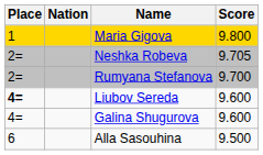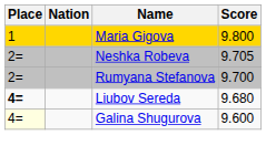 <table class="wikitable">
 <tr>
 <th>Place</th>
 <th>Nation</th>
 <th>Name</th>
 <th>Score</th>
 </tr>
 <tr bgcolor=gold>
 <td>1</td>
 <td></td>
 <td><a href='#'>Maria Gigova</a></td>
 <td>9.800</td>
 </tr>
 <tr bgcolor=silver>
 <td>2=</td>
 <td></td>
 <td><a href='#'>Neshka Robeva</a></td>
 <td>9.705</td>
 </tr>
 <tr bgcolor=silver>
 <td>2=</td>
 <td></td>
 <td><a href='#'>Rumyana Stefanova</a></td>
 <td>9.700</td>
 </tr>
 <tr>
 <td><strong>4=</strong></td>
 <td></td>
 <td><a href='#'>Liubov Sereda</a></td>
-<td>9.600</td>
+<td>9.680</td>
 </tr>
 <tr>
-<td>4=</td>
+<td style="background: lightyellow;">4=</td>
 <td></td>
 <td><a href='#'>Galina Shugurova</a></td>
 <td>9.600</td>
 </tr>
-<tr>
-<td>6</td>
-<td></td>
-<td>Alla Sasouhina</td>
-<td>9.500</td>
-</tr>
 </table>
